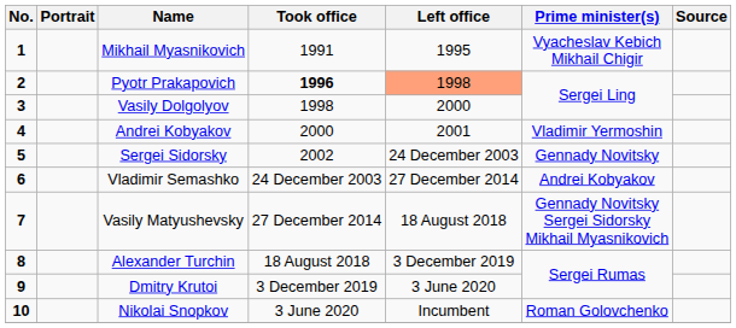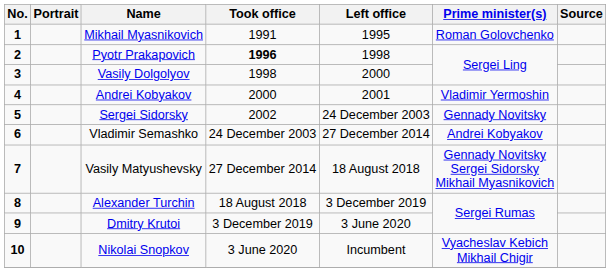 <table class="wikitable" style="text-align:center; font-size:100%;">
 <tr>
 <th>No.</th>
 <th>Portrait</th>
 <th>Name</th>
 <th>Took office</th>
 <th>Left office</th>
 <th><a href='#'>Prime minister(s)</a></th>
 <th>Source</th>
 </tr>
 <tr>
 <td><strong>1</strong></td>
 <td></td>
 <td><a href='#'>Mikhail Myasnikovich</a></td>
 <td>1991</td>
 <td>1995</td>
-<td><a href='#'>Vyacheslav Kebich</a><br><a href='#'>Mikhail Chigir</a></td>
+<td><a href='#'>Roman Golovchenko</a></td>
 <td></td>
 </tr>
 <tr>
 <td><strong>2</strong></td>
 <td></td>
 <td><a href='#'>Pyotr Prakapovich</a></td>
 <td><strong>1996</strong></td>
-<td style="background: lightsalmon;">1998</td>
+<td>1998</td>
 <td rowspan="2"><a href='#'>Sergei Ling</a></td>
 <td></td>
 </tr>
 <tr>
 <td><strong>3</strong></td>
 <td></td>
 <td><a href='#'>Vasily Dolgolyov</a></td>
 <td>1998</td>
 <td>2000</td>
 <td></td>
 </tr>
 <tr>
 <td><strong>4</strong></td>
 <td></td>
 <td><a href='#'>Andrei Kobyakov</a></td>
 <td>2000</td>
 <td>2001</td>
 <td><a href='#'>Vladimir Yermoshin</a></td>
 <td></td>
 </tr>
 <tr>
 <td><strong>5</strong></td>
 <td></td>
 <td><a href='#'>Sergei Sidorsky</a></td>
 <td>2002</td>
 <td>24 December 2003</td>
 <td><a href='#'>Gennady Novitsky</a></td>
 <td></td>
 </tr>
 <tr>
 <td><strong>6</strong></td>
 <td></td>
 <td>Vladimir Semashko</td>
 <td>24 December 2003</td>
 <td>27 December 2014</td>
 <td><a href='#'>Andrei Kobyakov</a></td>
 <td></td>
 </tr>
 <tr>
 <td><strong>7</strong></td>
 <td></td>
 <td>Vasily Matyushevsky</td>
 <td>27 December 2014</td>
 <td>18 August 2018</td>
 <td><a href='#'>Gennady Novitsky</a><br><a href='#'>Sergei Sidorsky</a><br><a href='#'>Mikhail Myasnikovich</a></td>
 <td></td>
 </tr>
 <tr>
 <td><strong>8</strong></td>
 <td></td>
 <td><a href='#'>Alexander Turchin</a></td>
 <td>18 August 2018</td>
 <td>3 December 2019</td>
 <td rowspan="2"><a href='#'>Sergei Rumas</a></td>
 <td></td>
 </tr>
 <tr>
 <td><strong>9</strong></td>
 <td></td>
 <td><a href='#'>Dmitry Krutoi</a></td>
 <td>3 December 2019</td>
 <td>3 June 2020</td>
 <td></td>
 </tr>
 <tr>
 <td><strong>10</strong></td>
 <td></td>
 <td><a href='#'>Nikolai Snopkov</a></td>
 <td>3 June 2020</td>
 <td>Incumbent</td>
-<td><a href='#'>Roman Golovchenko</a></td>
+<td><a href='#'>Vyacheslav Kebich</a><br><a href='#'>Mikhail Chigir</a></td>
 <td></td>
 </tr>
 <tr>
 </tr>
 </table>
